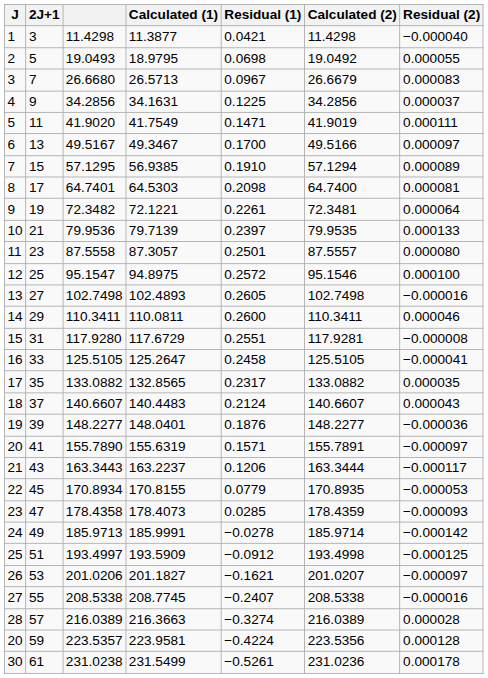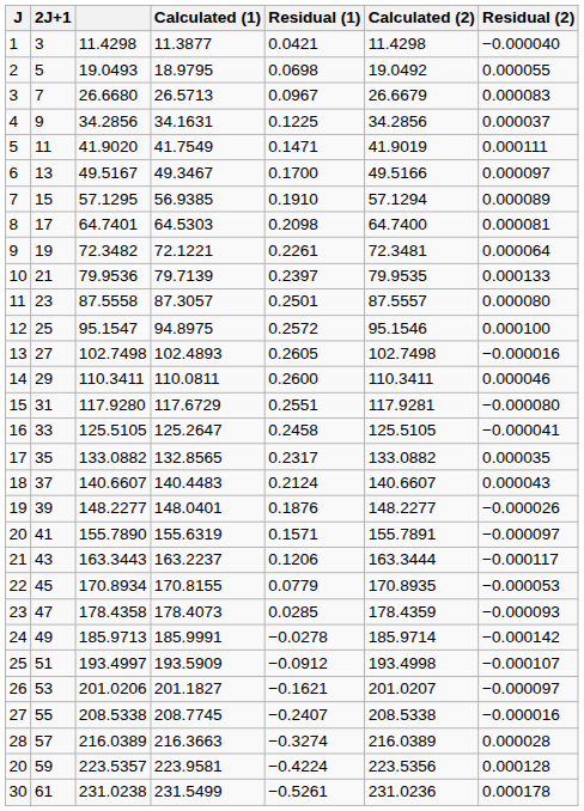 <table class="wikitable">
 <tr>
 <th>J</th>
 <th>2J+1</th>
 <th></th>
 <th>Calculated (1)</th>
 <th>Residual (1)</th>
 <th>Calculated (2)</th>
 <th>Residual (2)</th>
 </tr>
 <tr>
 <td>1</td>
 <td>3</td>
 <td>11.4298</td>
 <td>11.3877</td>
 <td>0.0421</td>
 <td>11.4298</td>
 <td>−0.000040</td>
 </tr>
 <tr>
 <td>2</td>
 <td>5</td>
 <td>19.0493</td>
 <td>18.9795</td>
 <td>0.0698</td>
 <td>19.0492</td>
 <td>0.000055</td>
 </tr>
 <tr>
 <td>3</td>
 <td>7</td>
 <td>26.6680</td>
 <td>26.5713</td>
 <td>0.0967</td>
 <td>26.6679</td>
 <td>0.000083</td>
 </tr>
 <tr>
 <td>4</td>
 <td>9</td>
 <td>34.2856</td>
 <td>34.1631</td>
 <td>0.1225</td>
 <td>34.2856</td>
 <td>0.000037</td>
 </tr>
 <tr>
 <td>5</td>
 <td>11</td>
 <td>41.9020</td>
 <td>41.7549</td>
 <td>0.1471</td>
 <td>41.9019</td>
 <td>0.000111</td>
 </tr>
 <tr>
 <td>6</td>
 <td>13</td>
 <td>49.5167</td>
 <td>49.3467</td>
 <td>0.1700</td>
 <td>49.5166</td>
 <td>0.000097</td>
 </tr>
 <tr>
 <td>7</td>
 <td>15</td>
 <td>57.1295</td>
 <td>56.9385</td>
 <td>0.1910</td>
 <td>57.1294</td>
 <td>0.000089</td>
 </tr>
 <tr>
 <td>8</td>
 <td>17</td>
 <td>64.7401</td>
 <td>64.5303</td>
 <td>0.2098</td>
 <td>64.7400</td>
 <td>0.000081</td>
 </tr>
 <tr>
 <td>9</td>
 <td>19</td>
 <td>72.3482</td>
 <td>72.1221</td>
 <td>0.2261</td>
 <td>72.3481</td>
 <td>0.000064</td>
 </tr>
 <tr>
 <td>10</td>
 <td>21</td>
 <td>79.9536</td>
 <td>79.7139</td>
 <td>0.2397</td>
 <td>79.9535</td>
 <td>0.000133</td>
 </tr>
 <tr>
 <td>11</td>
 <td>23</td>
 <td>87.5558</td>
 <td>87.3057</td>
 <td>0.2501</td>
 <td>87.5557</td>
 <td>0.000080</td>
 </tr>
 <tr>
 <td>12</td>
 <td>25</td>
 <td>95.1547</td>
 <td>94.8975</td>
 <td>0.2572</td>
 <td>95.1546</td>
 <td>0.000100</td>
 </tr>
 <tr>
 <td>13</td>
 <td>27</td>
 <td>102.7498</td>
 <td>102.4893</td>
 <td>0.2605</td>
 <td>102.7498</td>
 <td>−0.000016</td>
 </tr>
 <tr>
 <td>14</td>
 <td>29</td>
 <td>110.3411</td>
 <td>110.0811</td>
 <td>0.2600</td>
 <td>110.3411</td>
 <td>0.000046</td>
 </tr>
 <tr>
 <td>15</td>
 <td>31</td>
 <td>117.9280</td>
 <td>117.6729</td>
 <td>0.2551</td>
 <td>117.9281</td>
-<td>−0.000008</td>
+<td>−0.000080</td>
 </tr>
 <tr>
 <td>16</td>
 <td>33</td>
 <td>125.5105</td>
 <td>125.2647</td>
 <td>0.2458</td>
 <td>125.5105</td>
 <td>−0.000041</td>
 </tr>
 <tr>
 <td>17</td>
 <td>35</td>
 <td>133.0882</td>
 <td>132.8565</td>
 <td>0.2317</td>
 <td>133.0882</td>
 <td>0.000035</td>
 </tr>
 <tr>
 <td>18</td>
 <td>37</td>
 <td>140.6607</td>
 <td>140.4483</td>
 <td>0.2124</td>
 <td>140.6607</td>
 <td>0.000043</td>
 </tr>
 <tr>
 <td>19</td>
 <td>39</td>
 <td>148.2277</td>
 <td>148.0401</td>
 <td>0.1876</td>
 <td>148.2277</td>
-<td>−0.000036</td>
+<td>−0.000026</td>
 </tr>
 <tr>
 <td>20</td>
 <td>41</td>
 <td>155.7890</td>
 <td>155.6319</td>
 <td>0.1571</td>
 <td>155.7891</td>
 <td>−0.000097</td>
 </tr>
 <tr>
 <td>21</td>
 <td>43</td>
 <td>163.3443</td>
 <td>163.2237</td>
 <td>0.1206</td>
 <td>163.3444</td>
 <td>−0.000117</td>
 </tr>
 <tr>
 <td>22</td>
 <td>45</td>
 <td>170.8934</td>
 <td>170.8155</td>
 <td>0.0779</td>
 <td>170.8935</td>
 <td>−0.000053</td>
 </tr>
 <tr>
 <td>23</td>
 <td>47</td>
 <td>178.4358</td>
 <td>178.4073</td>
 <td>0.0285</td>
 <td>178.4359</td>
 <td>−0.000093</td>
 </tr>
 <tr>
 <td>24</td>
 <td>49</td>
 <td>185.9713</td>
 <td>185.9991</td>
 <td>−0.0278</td>
 <td>185.9714</td>
 <td>−0.000142</td>
 </tr>
 <tr>
 <td>25</td>
 <td>51</td>
 <td>193.4997</td>
 <td>193.5909</td>
 <td>−0.0912</td>
 <td>193.4998</td>
-<td>−0.000125</td>
+<td>−0.000107</td>
 </tr>
 <tr>
 <td>26</td>
 <td>53</td>
 <td>201.0206</td>
 <td>201.1827</td>
 <td>−0.1621</td>
 <td>201.0207</td>
 <td>−0.000097</td>
 </tr>
 <tr>
 <td>27</td>
 <td>55</td>
 <td>208.5338</td>
 <td>208.7745</td>
 <td>−0.2407</td>
 <td>208.5338</td>
 <td>−0.000016</td>
 </tr>
 <tr>
 <td>28</td>
 <td>57</td>
 <td>216.0389</td>
 <td>216.3663</td>
 <td>−0.3274</td>
 <td>216.0389</td>
 <td>0.000028</td>
 </tr>
 <tr>
 <td>20</td>
 <td>59</td>
 <td>223.5357</td>
 <td>223.9581</td>
 <td>−0.4224</td>
 <td>223.5356</td>
 <td>0.000128</td>
 </tr>
 <tr>
 <td>30</td>
 <td>61</td>
 <td>231.0238</td>
 <td>231.5499</td>
 <td>−0.5261</td>
 <td>231.0236</td>
 <td>0.000178</td>
 </tr>
 </table>
